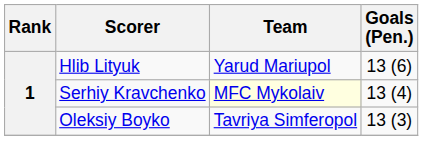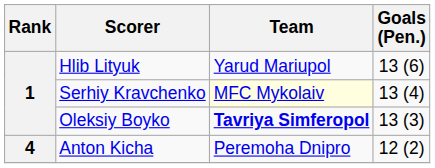 <table class="wikitable">
 <tr>
 <th>Rank</th>
 <th>Scorer</th>
 <th>Team</th>
 <th>Goals<br>(Pen.)</th>
 </tr>
 <tr>
 <th align=center rowspan=3>1</th>
 <td> <a href='#'>Hlib Lityuk</a></td>
 <td><a href='#'>Yarud Mariupol</a></td>
 <td align=center>13 (6)</td>
 </tr>
 <tr>
 <td> <a href='#'>Serhiy Kravchenko</a></td>
 <td style="background: lightyellow;"><a href='#'>MFC Mykolaiv</a></td>
 <td align=center>13 (4)</td>
 </tr>
 <tr>
 <td> <a href='#'>Oleksiy Boyko</a></td>
-<td><a href='#'>Tavriya Simferopol</a></td>
+<td><strong><a href='#'>Tavriya Simferopol</a></strong></td>
 <td align=center>13 (3)</td>
+</tr>
+<tr>
+<th align=center rowspan=1>4</th>
+<td> <a href='#'>Anton Kicha</a></td>
+<td><a href='#'>Peremoha Dnipro</a></td>
+<td align=center>12 (2)</td>
 </tr>
 <tr>
 </tr>
 </table>
